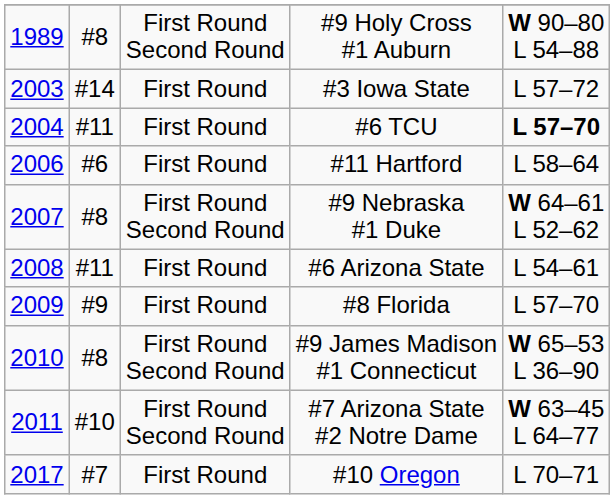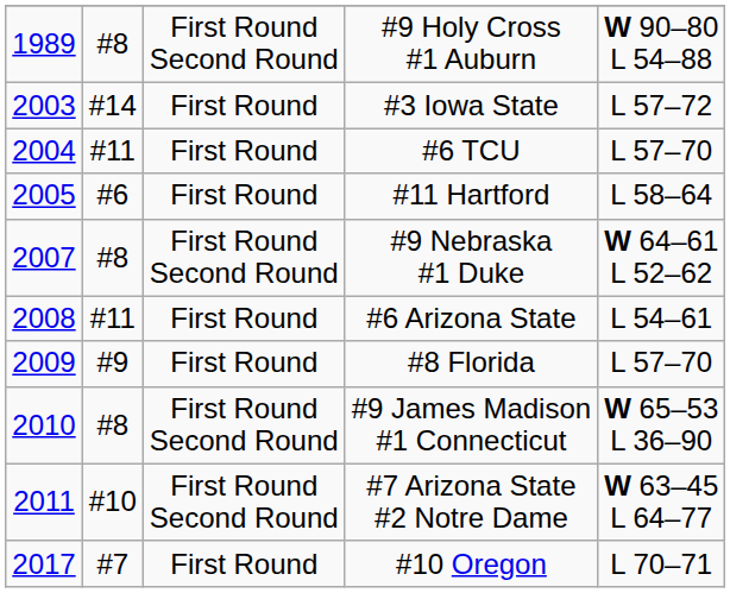 <table class="wikitable" style="text-align:center">
 <tr>
 </tr>
 <tr>
 <td rowspan=1><a href='#'>1989</a></td>
 <td>#8</td>
 <td>First Round<br>Second Round</td>
 <td>#9 Holy Cross<br>#1 Auburn</td>
 <td><strong>W</strong> 90–80<br>L 54–88</td>
 </tr>
 <tr style="text-align:center;">
 <td rowspan=1><a href='#'>2003</a></td>
 <td>#14</td>
 <td>First Round</td>
 <td>#3 Iowa State</td>
 <td>L 57–72</td>
 </tr>
 <tr style="text-align:center;">
 <td rowspan=1><a href='#'>2004</a></td>
 <td>#11</td>
 <td>First Round</td>
 <td>#6 TCU</td>
-<td><strong>L 57–70</strong></td>
+<td>L 57–70</td>
 </tr>
 <tr style="text-align:center;">
-<td rowspan=1><a href='#'>2006</a></td>
+<td rowspan=1><a href='#'>2005</a></td>
 <td>#6</td>
 <td>First Round</td>
 <td>#11 Hartford</td>
 <td>L 58–64</td>
 </tr>
 <tr style="text-align:center;">
 <td rowspan=1><a href='#'>2007</a></td>
 <td>#8</td>
 <td>First Round<br>Second Round</td>
 <td>#9 Nebraska<br>#1 Duke</td>
 <td><strong>W</strong> 64–61<br>L 52–62</td>
 </tr>
 <tr style="text-align:center;">
 <td rowspan=1><a href='#'>2008</a></td>
 <td>#11</td>
 <td>First Round</td>
 <td>#6 Arizona State</td>
 <td>L 54–61</td>
 </tr>
 <tr style="text-align:center;">
 <td rowspan=1><a href='#'>2009</a></td>
 <td>#9</td>
 <td>First Round</td>
 <td>#8 Florida</td>
 <td>L 57–70</td>
 </tr>
 <tr style="text-align:center;">
 <td rowspan=1><a href='#'>2010</a></td>
 <td>#8</td>
 <td>First Round<br>Second Round</td>
 <td>#9 James Madison<br>#1 Connecticut</td>
 <td><strong>W</strong> 65–53<br>L 36–90</td>
 </tr>
 <tr style="text-align:center;">
 <td rowspan=1><a href='#'>2011</a></td>
 <td>#10</td>
 <td>First Round<br>Second Round</td>
 <td>#7 Arizona State<br>#2 Notre Dame</td>
 <td><strong>W</strong> 63–45<br>L 64–77</td>
 </tr>
 <tr style="text-align:center;">
 <td rowspan=1><a href='#'>2017</a></td>
 <td>#7</td>
 <td>First Round</td>
 <td>#10 <a href='#'>Oregon</a></td>
 <td>L 70–71</td>
 </tr>
 </table>
